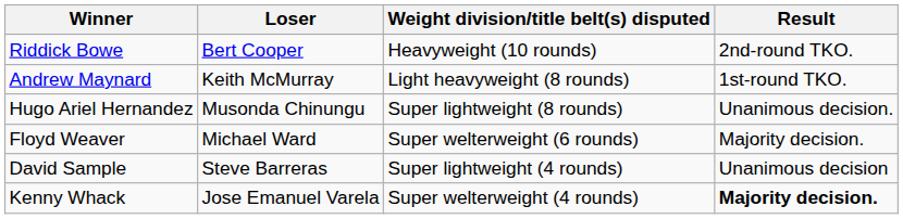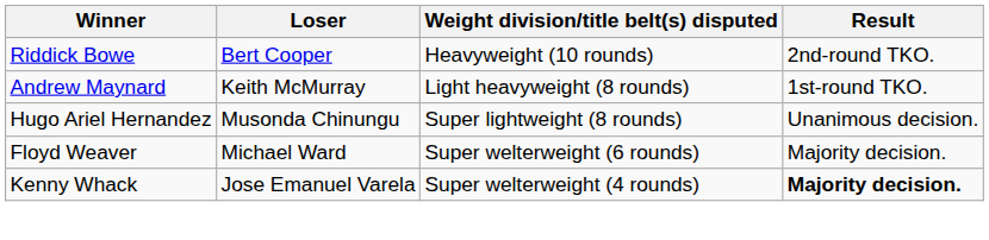 <table class=wikitable>
 <tr>
 <th>Winner</th>
 <th>Loser</th>
 <th>Weight division/title belt(s) disputed</th>
 <th>Result</th>
 </tr>
 <tr>
 <td> <a href='#'>Riddick Bowe</a></td>
 <td> <a href='#'>Bert Cooper</a></td>
 <td>Heavyweight (10 rounds)</td>
 <td>2nd-round TKO.</td>
 </tr>
 <tr>
 <td> <a href='#'>Andrew Maynard</a></td>
 <td> Keith McMurray</td>
 <td>Light heavyweight (8 rounds)</td>
 <td>1st-round TKO.</td>
 </tr>
 <tr>
 <td> Hugo Ariel Hernandez</td>
 <td> Musonda Chinungu</td>
 <td>Super lightweight (8 rounds)</td>
 <td>Unanimous decision.</td>
 </tr>
 <tr>
 <td> Floyd Weaver</td>
 <td> Michael Ward</td>
 <td>Super welterweight (6 rounds)</td>
 <td>Majority decision.</td>
 </tr>
 <tr>
-<td> David Sample</td>
-<td> Steve Barreras</td>
-<td>Super lightweight (4 rounds)</td>
-<td>Unanimous decision</td>
-</tr>
-<tr>
 <td> Kenny Whack</td>
 <td> Jose Emanuel Varela</td>
 <td>Super welterweight (4 rounds)</td>
 <td><strong>Majority decision.</strong></td>
 </tr>
 </table>
